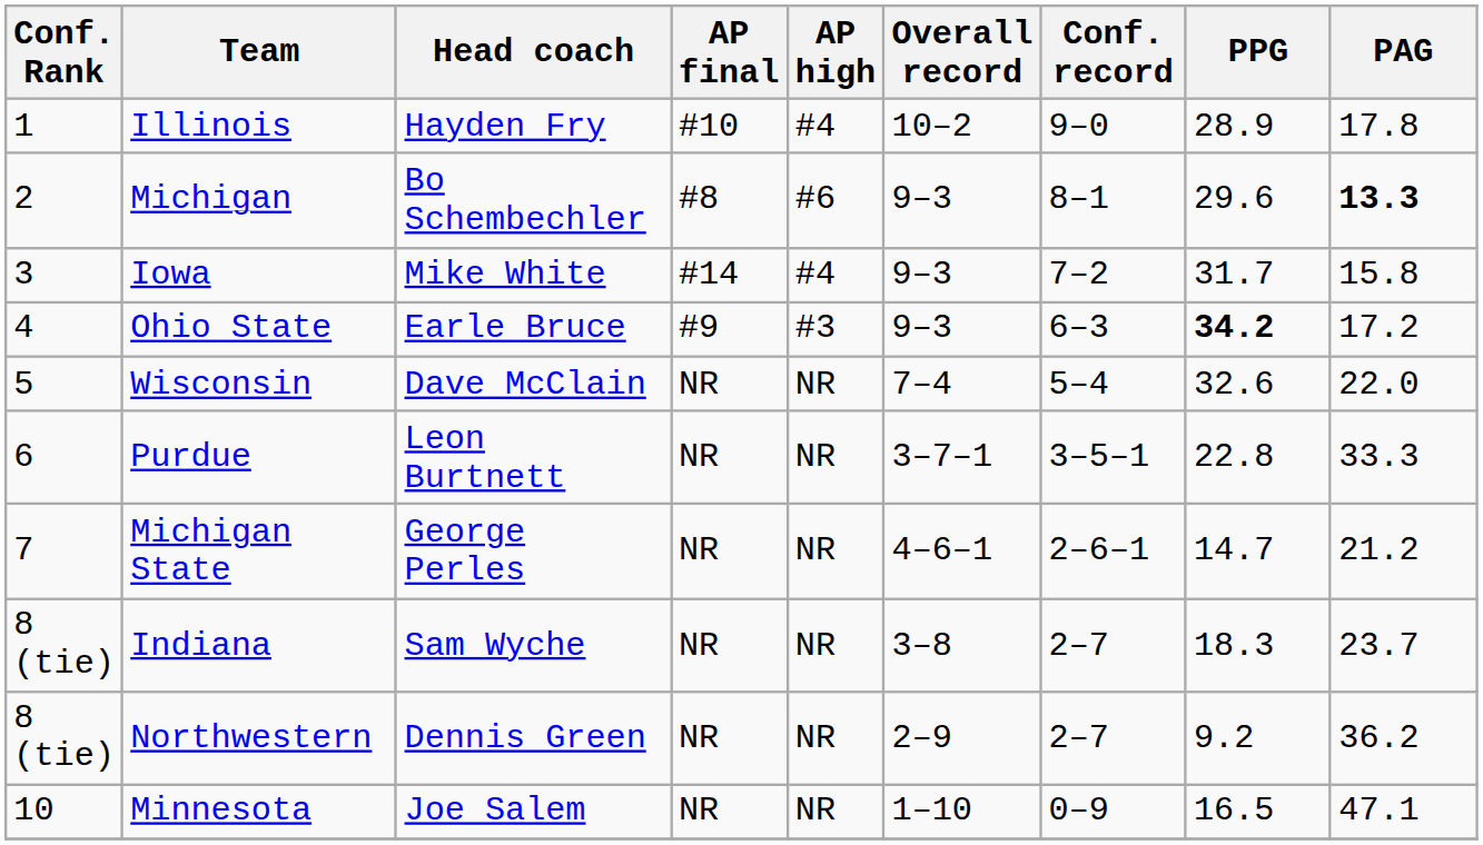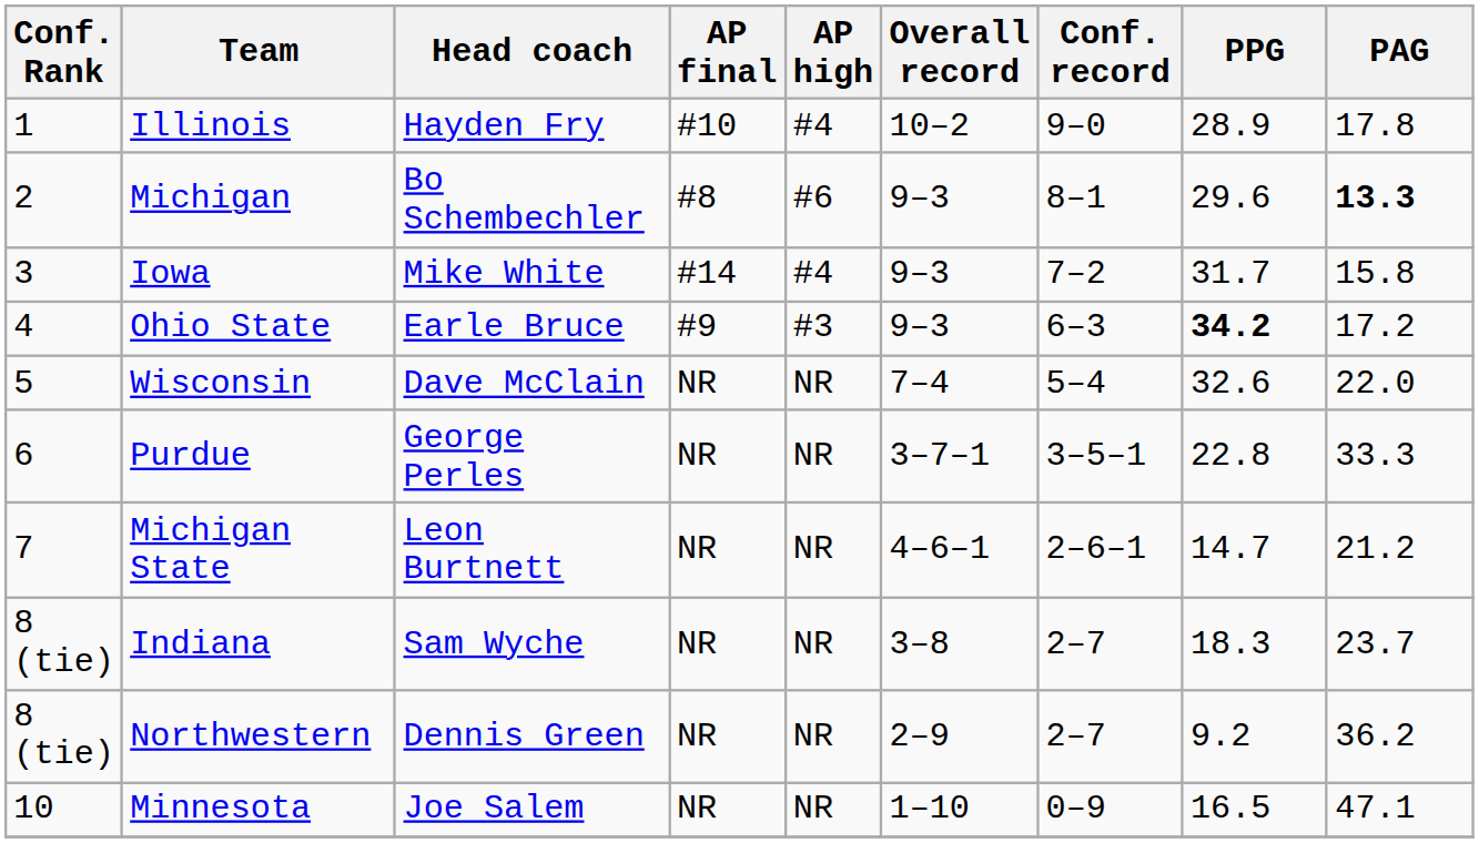 <table class="sortable wikitable">
 <tr>
 <th width="25">Conf. Rank</th>
 <th width="100">Team</th>
 <th width="100">Head coach</th>
 <th width="25">AP final</th>
 <th width="25">AP high</th>
 <th width="50">Overall record</th>
 <th width="50">Conf. record</th>
 <th width="50">PPG</th>
 <th width="50">PAG</th>
 </tr>
 <tr align="left" bgcolor="">
 <td>1</td>
 <td><a href='#'>Illinois</a></td>
 <td><a href='#'>Hayden Fry</a></td>
 <td>#10</td>
 <td>#4</td>
 <td>10–2</td>
 <td>9–0</td>
 <td>28.9</td>
 <td>17.8</td>
 </tr>
 <tr align="left" bgcolor="">
 <td>2</td>
 <td><a href='#'>Michigan</a></td>
 <td><a href='#'>Bo Schembechler</a></td>
 <td>#8</td>
 <td>#6</td>
 <td>9–3</td>
 <td>8–1</td>
 <td>29.6</td>
 <td><strong>13.3</strong></td>
 </tr>
 <tr align="left" bgcolor="">
 <td>3</td>
 <td><a href='#'>Iowa</a></td>
 <td><a href='#'>Mike White</a></td>
 <td>#14</td>
 <td>#4</td>
 <td>9–3</td>
 <td>7–2</td>
 <td>31.7</td>
 <td>15.8</td>
 </tr>
 <tr align="left" bgcolor="">
 <td>4</td>
 <td><a href='#'>Ohio State</a></td>
 <td><a href='#'>Earle Bruce</a></td>
 <td>#9</td>
 <td>#3</td>
 <td>9–3</td>
 <td>6–3</td>
 <td><strong>34.2</strong></td>
 <td>17.2</td>
 </tr>
 <tr align="left" bgcolor="">
 <td>5</td>
 <td><a href='#'>Wisconsin</a></td>
 <td><a href='#'>Dave McClain</a></td>
 <td>NR</td>
 <td>NR</td>
 <td>7–4</td>
 <td>5–4</td>
 <td>32.6</td>
 <td>22.0</td>
 </tr>
 <tr align="left" bgcolor="">
 <td>6</td>
 <td><a href='#'>Purdue</a></td>
-<td><a href='#'>Leon Burtnett</a></td>
+<td><a href='#'>George Perles</a></td>
 <td>NR</td>
 <td>NR</td>
 <td>3–7–1</td>
 <td>3–5–1</td>
 <td>22.8</td>
 <td>33.3</td>
 </tr>
 <tr align="left" bgcolor="">
 <td>7</td>
 <td><a href='#'>Michigan State</a></td>
-<td><a href='#'>George Perles</a></td>
+<td><a href='#'>Leon Burtnett</a></td>
 <td>NR</td>
 <td>NR</td>
 <td>4–6–1</td>
 <td>2–6–1</td>
 <td>14.7</td>
 <td>21.2</td>
 </tr>
 <tr align="left" bgcolor="">
 <td>8 (tie)</td>
 <td><a href='#'>Indiana</a></td>
 <td><a href='#'>Sam Wyche</a></td>
 <td>NR</td>
 <td>NR</td>
 <td>3–8</td>
 <td>2–7</td>
 <td>18.3</td>
 <td>23.7</td>
 </tr>
 <tr align="left" bgcolor="">
 <td>8 (tie)</td>
 <td><a href='#'>Northwestern</a></td>
 <td><a href='#'>Dennis Green</a></td>
 <td>NR</td>
 <td>NR</td>
 <td>2–9</td>
 <td>2–7</td>
 <td>9.2</td>
 <td>36.2</td>
 </tr>
 <tr align="left" bgcolor="">
 <td>10</td>
 <td><a href='#'>Minnesota</a></td>
 <td><a href='#'>Joe Salem</a></td>
 <td>NR</td>
 <td>NR</td>
 <td>1–10</td>
 <td>0–9</td>
 <td>16.5</td>
 <td>47.1</td>
 </tr>
 <tr>
 </tr>
 </table>
